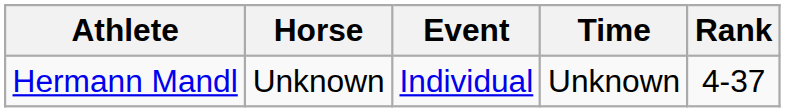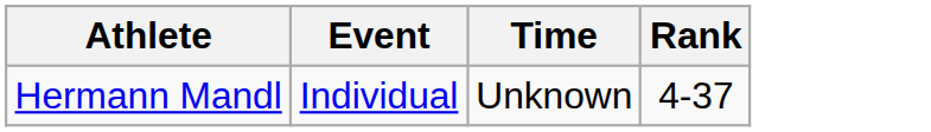 <table class=wikitable style="font-size:90%">
 <tr>
 <th>Athlete</th>
-<th>Horse</th>
 <th>Event</th>
 <th>Time</th>
 <th>Rank</th>
 </tr>
 <tr align=center>
 <td align=left><a href='#'>Hermann Mandl</a></td>
-<td align=left>Unknown</td>
 <td align=left><a href='#'>Individual</a></td>
 <td>Unknown</td>
 <td>4-37</td>
 </tr>
 </table>
